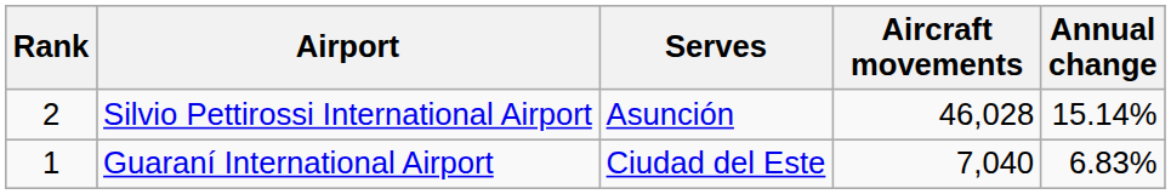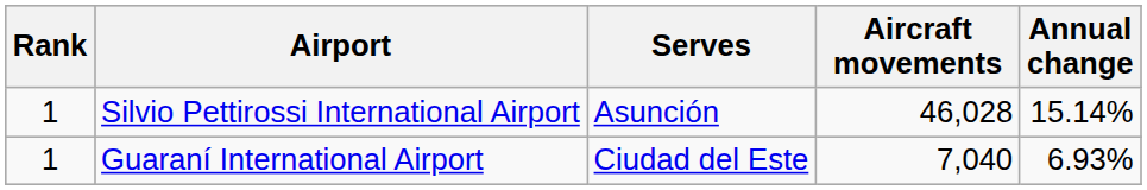 <table class="wikitable sortable">
 <tr>
 <th>Rank</th>
 <th>Airport</th>
 <th>Serves</th>
 <th style="width:100px">Aircraft<br>movements</th>
 <th>Annual<br>change</th>
 </tr>
 <tr>
-<td align="center">2</td>
+<td align="center">1</td>
 <td><a href='#'>Silvio Pettirossi International Airport</a></td>
 <td><a href='#'>Asunción</a></td>
 <td align="right">46,028</td>
 <td align="right">15.14%</td>
 </tr>
 <tr>
 <td align="center">1</td>
 <td><a href='#'>Guaraní International Airport</a></td>
 <td><a href='#'>Ciudad del Este</a></td>
 <td align="right">7,040</td>
-<td align="right">6.83%</td>
+<td align="right">6.93%</td>
 </tr>
 </table>
